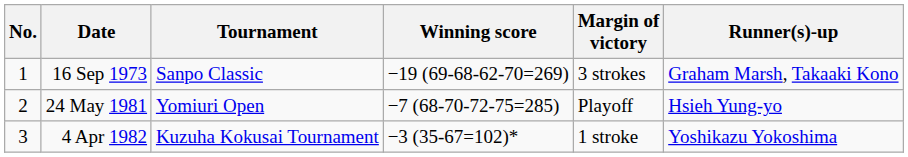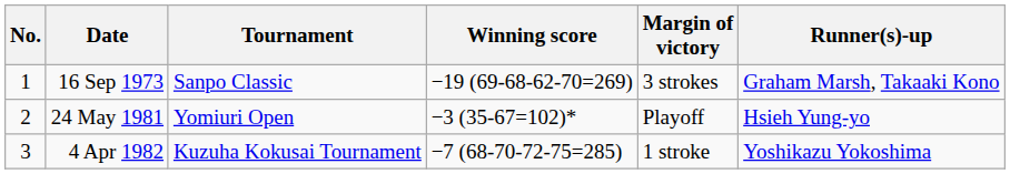 <table class="wikitable" style="font-size:95%;">
 <tr>
 <th>No.</th>
 <th>Date</th>
 <th>Tournament</th>
 <th>Winning score</th>
 <th>Margin of<br>victory</th>
 <th>Runner(s)-up</th>
 </tr>
 <tr>
 <td align=center>1</td>
 <td align=right>16 Sep <a href='#'>1973</a></td>
 <td><a href='#'>Sanpo Classic</a></td>
 <td>−19 (69-68-62-70=269)</td>
 <td>3 strokes</td>
 <td> <a href='#'>Graham Marsh</a>,  <a href='#'>Takaaki Kono</a></td>
 </tr>
 <tr>
 <td align=center>2</td>
 <td align=right>24 May <a href='#'>1981</a></td>
 <td><a href='#'>Yomiuri Open</a></td>
-<td>−7 (68-70-72-75=285)</td>
+<td>−3 (35-67=102)*</td>
 <td>Playoff</td>
 <td> <a href='#'>Hsieh Yung-yo</a></td>
 </tr>
 <tr>
 <td align=center>3</td>
 <td align=right>4 Apr <a href='#'>1982</a></td>
 <td><a href='#'>Kuzuha Kokusai Tournament</a></td>
-<td>−3 (35-67=102)*</td>
+<td>−7 (68-70-72-75=285)</td>
 <td>1 stroke</td>
 <td> <a href='#'>Yoshikazu Yokoshima</a></td>
 </tr>
 </table>
